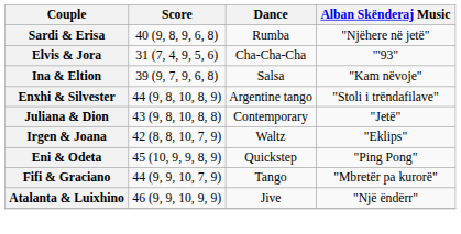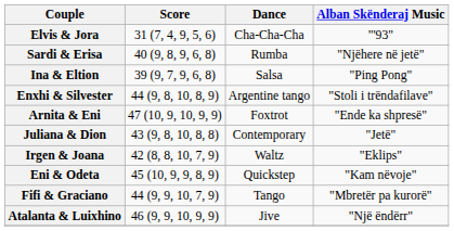 <table class="wikitable sortable" style="text-align:center; width: 90%">
 <tr>
 <th scope="col">Couple</th>
 <th scope="col">Score</th>
 <th scope="col" class="unsortable">Dance</th>
 <th scope="col" class="unsortable"><a href='#'>Alban Skënderaj</a> Music</th>
 </tr>
 <tr>
+<th scope="row">Elvis & Jora</th>
+<td>31 (7, 4, 9, 5, 6)</td>
+<td>Cha-Cha-Cha</td>
+<td>"'93"</td>
+</tr>
+<tr>
 <th scope="row">Sardi & Erisa</th>
 <td>40 (9, 8, 9, 6, 8)</td>
 <td>Rumba</td>
 <td>"Njëhere në jetë"</td>
 </tr>
 <tr>
-<th scope="row">Elvis & Jora</th>
-<td>31 (7, 4, 9, 5, 6)</td>
-<td>Cha-Cha-Cha</td>
-<td>"'93"</td>
-</tr>
-<tr>
 <th scope="row">Ina & Eltion</th>
 <td>39 (9, 7, 9, 6, 8)</td>
 <td>Salsa</td>
-<td>"Kam nëvoje"</td>
+<td>"Ping Pong"</td>
 </tr>
 <tr>
 <th scope="row">Enxhi & Silvester</th>
 <td>44 (9, 8, 10, 8, 9)</td>
 <td>Argentine tango</td>
 <td>"Stoli i trëndafilave"</td>
+</tr>
+<tr>
+<th scope="row">Arnita & Eni</th>
+<td>47 (10, 9, 10, 9, 9)</td>
+<td>Foxtrot</td>
+<td>"Ende ka shpresë"</td>
 </tr>
 <tr>
 <th scope="row">Juliana & Dion</th>
 <td>43 (9, 8, 10, 8, 8)</td>
 <td>Contemporary</td>
 <td>"Jetë"</td>
 </tr>
 <tr>
 <th scope="row">Irgen & Joana</th>
 <td>42 (8, 8, 10, 7, 9)</td>
 <td>Waltz</td>
 <td>"Eklips"</td>
 </tr>
 <tr>
 <th scope="row">Eni & Odeta</th>
 <td>45 (10, 9, 9, 8, 9)</td>
 <td>Quickstep</td>
-<td>"Ping Pong"</td>
+<td>"Kam nëvoje"</td>
 </tr>
 <tr>
 <th scope="row">Fifi & Graciano</th>
 <td>44 (9, 9, 10, 7, 9)</td>
 <td>Tango</td>
 <td>"Mbretër pa kurorë"</td>
 </tr>
 <tr>
 <th scope="row">Atalanta & Luixhino</th>
 <td>46 (9, 9, 10, 9, 9)</td>
 <td>Jive</td>
 <td>"Një ëndërr"</td>
 </tr>
 <tr>
 </tr>
 </table>
